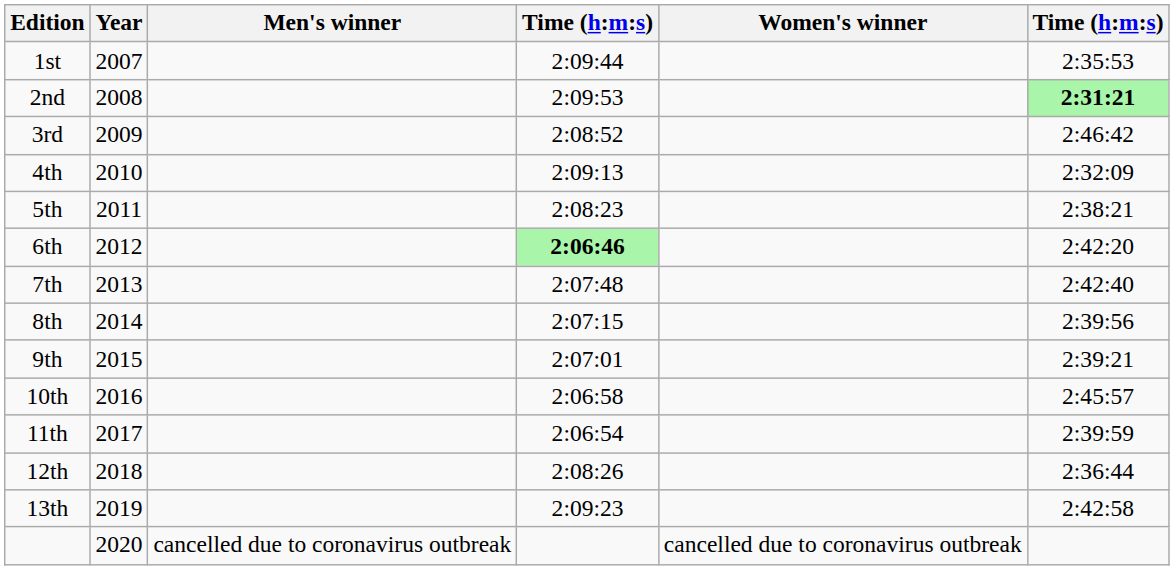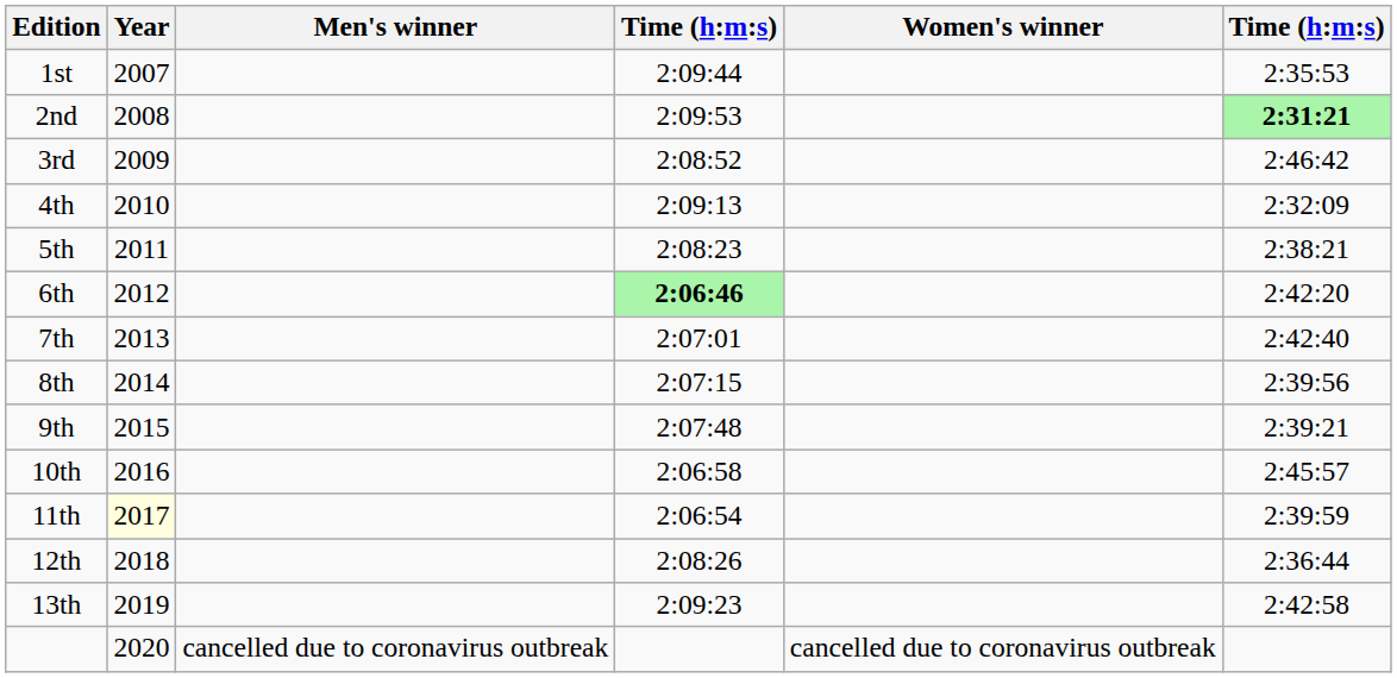 <table class="wikitable sortable" style="text-align:center">
 <tr>
 <th class=unsortable>Edition</th>
 <th>Year</th>
 <th class=unsortable>Men's winner</th>
 <th>Time (<a href='#'>h</a>:<a href='#'>m</a>:<a href='#'>s</a>)</th>
 <th class=unsortable>Women's winner</th>
 <th>Time (<a href='#'>h</a>:<a href='#'>m</a>:<a href='#'>s</a>)</th>
 </tr>
 <tr>
 <td>1st</td>
 <td>2007</td>
 <td align=left></td>
 <td>2:09:44</td>
 <td align=left></td>
 <td>2:35:53</td>
 </tr>
 <tr>
 <td>2nd</td>
 <td>2008</td>
 <td align=left></td>
 <td>2:09:53</td>
 <td align=left></td>
 <td bgcolor=#A9F5A9><strong>2:31:21</strong></td>
 </tr>
 <tr>
 <td>3rd</td>
 <td>2009</td>
 <td align=left></td>
 <td>2:08:52</td>
 <td align=left></td>
 <td>2:46:42</td>
 </tr>
 <tr>
 <td>4th</td>
 <td>2010</td>
 <td align=left></td>
 <td>2:09:13</td>
 <td align=left></td>
 <td>2:32:09</td>
 </tr>
 <tr>
 <td>5th</td>
 <td>2011</td>
 <td align=left></td>
 <td>2:08:23</td>
 <td align=left></td>
 <td>2:38:21</td>
 </tr>
 <tr>
 <td>6th</td>
 <td>2012</td>
 <td align=left></td>
 <td bgcolor=#A9F5A9><strong>2:06:46</strong></td>
 <td align=left></td>
 <td>2:42:20</td>
 </tr>
 <tr>
 <td>7th</td>
 <td>2013</td>
 <td align=left></td>
-<td>2:07:48</td>
+<td>2:07:01</td>
 <td align=left></td>
 <td>2:42:40</td>
 </tr>
 <tr>
 <td>8th</td>
 <td>2014</td>
 <td align=left></td>
 <td>2:07:15</td>
 <td align=left></td>
 <td>2:39:56</td>
 </tr>
 <tr>
 <td>9th</td>
 <td>2015</td>
 <td align=left></td>
-<td>2:07:01</td>
+<td>2:07:48</td>
 <td align=left></td>
 <td>2:39:21</td>
 </tr>
 <tr>
 <td>10th</td>
 <td>2016</td>
 <td align=left></td>
 <td>2:06:58</td>
 <td align=left></td>
 <td>2:45:57</td>
 </tr>
 <tr>
 <td>11th</td>
-<td>2017</td>
+<td style="background: lightyellow;">2017</td>
 <td align=left></td>
 <td>2:06:54</td>
 <td align=left></td>
 <td>2:39:59</td>
 </tr>
 <tr>
 <td>12th</td>
 <td>2018</td>
 <td align=left></td>
 <td>2:08:26</td>
 <td align=left></td>
 <td>2:36:44</td>
 </tr>
 <tr>
 <td>13th</td>
 <td>2019</td>
 <td align=left></td>
 <td>2:09:23</td>
 <td align=left></td>
 <td>2:42:58</td>
 </tr>
 <tr>
 <td></td>
 <td>2020</td>
 <td>cancelled due to coronavirus outbreak</td>
 <td></td>
 <td>cancelled due to coronavirus outbreak</td>
 <td></td>
 </tr>
 </table>
